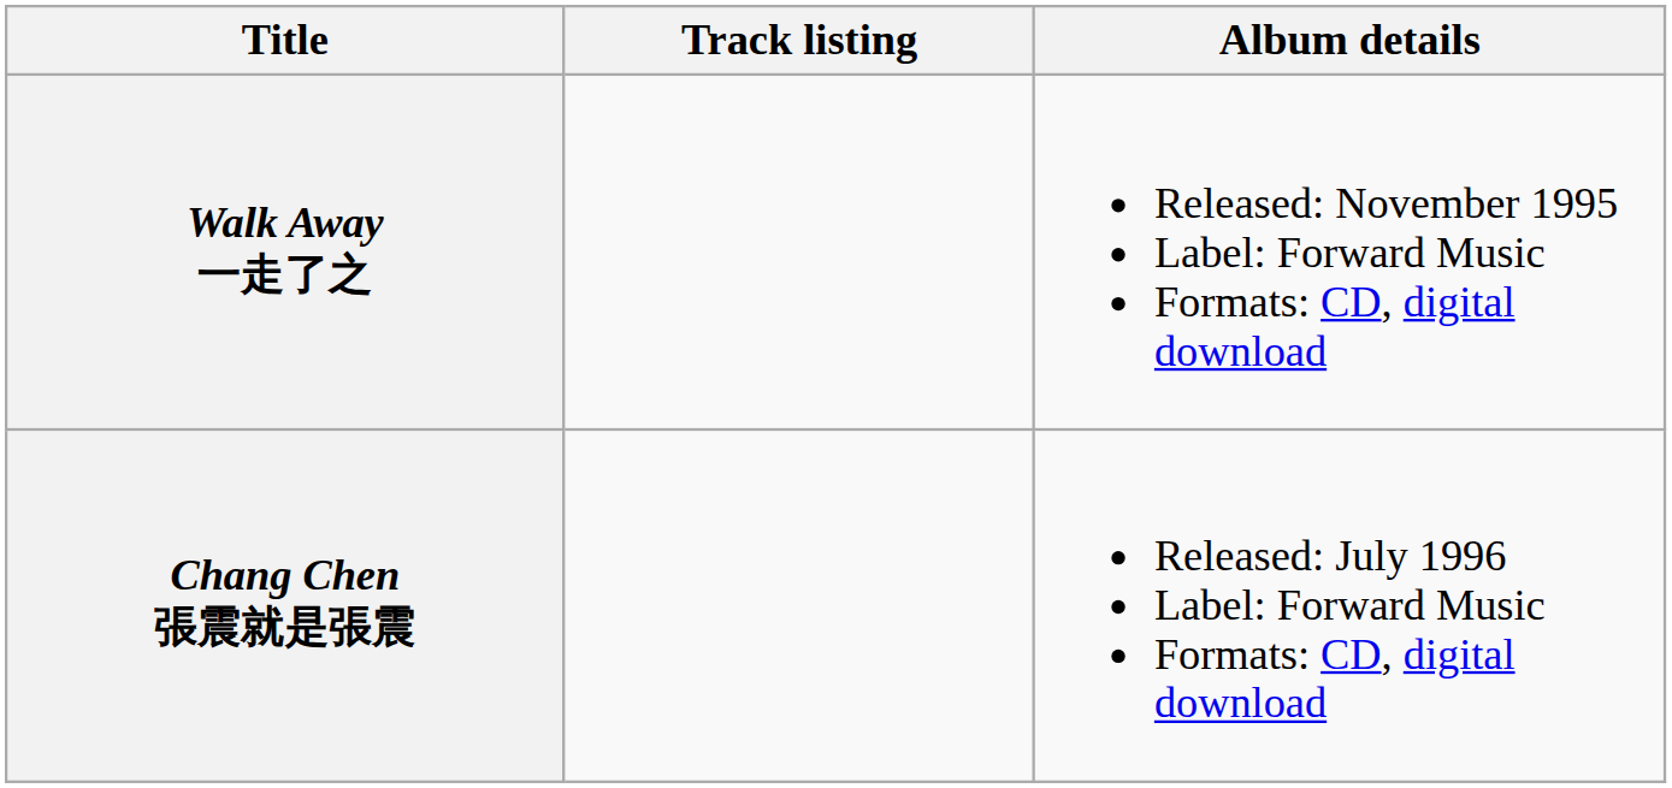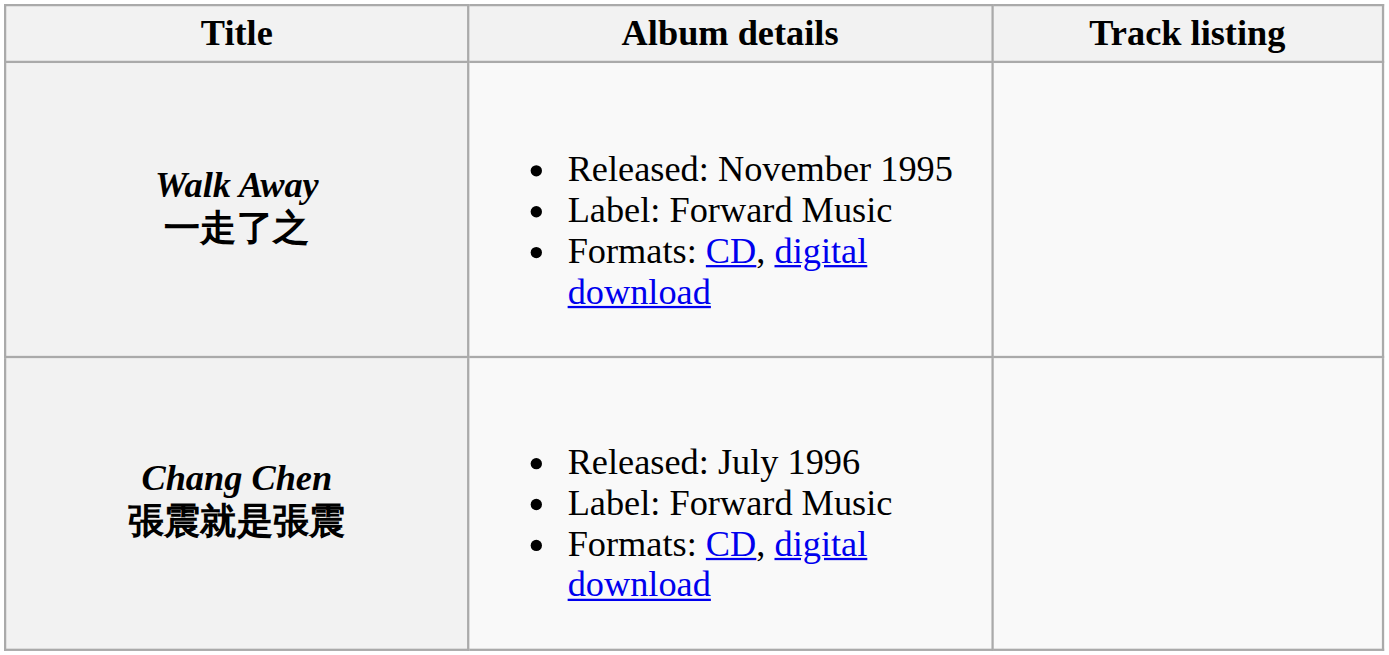 <table class="wikitable plainrowheaders" style="text-align:center;">
 <tr>
 <th style="width:15em;">Title</th>
+<th style="width:16em;">Album details</th>
 <th style="width:200px;">Track listing</th>
-<th style="width:16em;">Album details</th>
 </tr>
 <tr>
 <th scope="row"><em>Walk Away</em> <br>一走了之</th>
+<td align="left"><br><ul><li>Released: November 1995</li><li>Label: Forward Music</li><li>Formats: <a href='#'>CD</a>, <a href='#'>digital download</a></li></ul></td>
 <td align="center"></td>
-<td align="left"><br><ul><li>Released: November 1995</li><li>Label: Forward Music</li><li>Formats: <a href='#'>CD</a>, <a href='#'>digital download</a></li></ul></td>
 </tr>
 <tr>
 <th scope="row"><em>Chang Chen</em> <br>張震就是張震</th>
+<td align="left"><br><ul><li>Released: July 1996</li><li>Label: Forward Music</li><li>Formats: <a href='#'>CD</a>, <a href='#'>digital download</a></li></ul></td>
 <td align="center"></td>
-<td align="left"><br><ul><li>Released: July 1996</li><li>Label: Forward Music</li><li>Formats: <a href='#'>CD</a>, <a href='#'>digital download</a></li></ul></td>
 </tr>
 </table>
